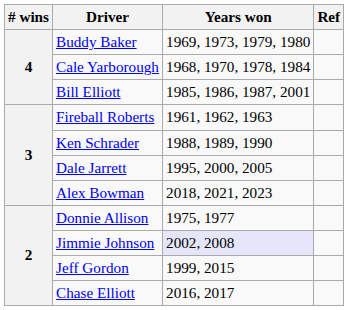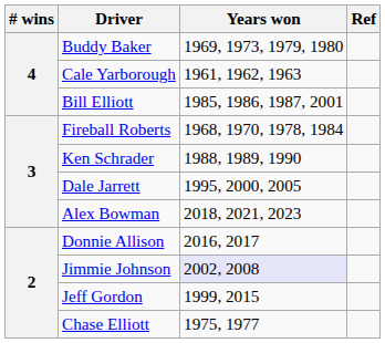 <table class="wikitable" style="font-size: 95%;">
 <tr>
 <th># wins</th>
 <th>Driver</th>
 <th>Years won</th>
 <th>Ref</th>
 </tr>
 <tr>
 <th rowspan="3">4</th>
 <td><a href='#'>Buddy Baker</a></td>
 <td>1969, 1973, 1979, 1980</td>
 <td></td>
 </tr>
 <tr>
 <td><a href='#'>Cale Yarborough</a></td>
-<td>1968, 1970, 1978, 1984</td>
+<td>1961, 1962, 1963</td>
 <td></td>
 </tr>
 <tr>
 <td><a href='#'>Bill Elliott</a></td>
 <td>1985, 1986, 1987, 2001</td>
 <td></td>
 </tr>
 <tr>
 <th rowspan="4">3</th>
 <td><a href='#'>Fireball Roberts</a></td>
-<td>1961, 1962, 1963</td>
+<td>1968, 1970, 1978, 1984</td>
 <td></td>
 </tr>
 <tr>
 <td><a href='#'>Ken Schrader</a></td>
 <td>1988, 1989, 1990</td>
 <td></td>
 </tr>
 <tr>
 <td><a href='#'>Dale Jarrett</a></td>
 <td>1995, 2000, 2005</td>
 <td></td>
 </tr>
 <tr>
 <td><a href='#'>Alex Bowman</a></td>
 <td>2018, 2021, 2023</td>
 <td></td>
 </tr>
 <tr>
 <th rowspan="4">2</th>
 <td><a href='#'>Donnie Allison</a></td>
-<td>1975, 1977</td>
+<td>2016, 2017</td>
 <td></td>
 </tr>
 <tr>
 <td><a href='#'>Jimmie Johnson</a></td>
 <td style="background: lavender;">2002, 2008</td>
 <td></td>
 </tr>
 <tr>
 <td><a href='#'>Jeff Gordon</a></td>
 <td>1999, 2015</td>
 <td></td>
 </tr>
 <tr>
 <td><a href='#'>Chase Elliott</a></td>
-<td>2016, 2017</td>
+<td>1975, 1977</td>
 <td></td>
 </tr>
 </table>
